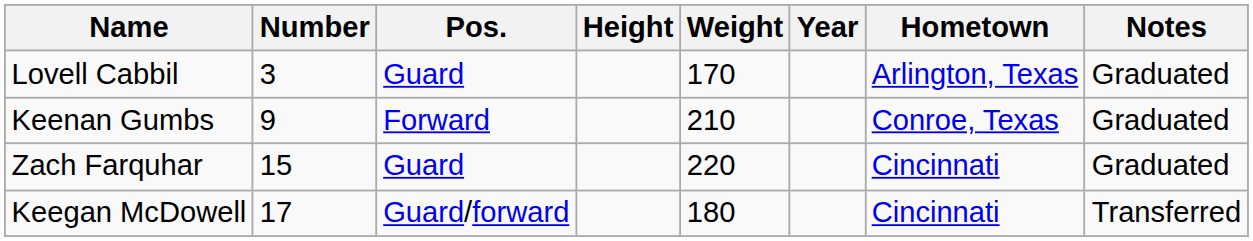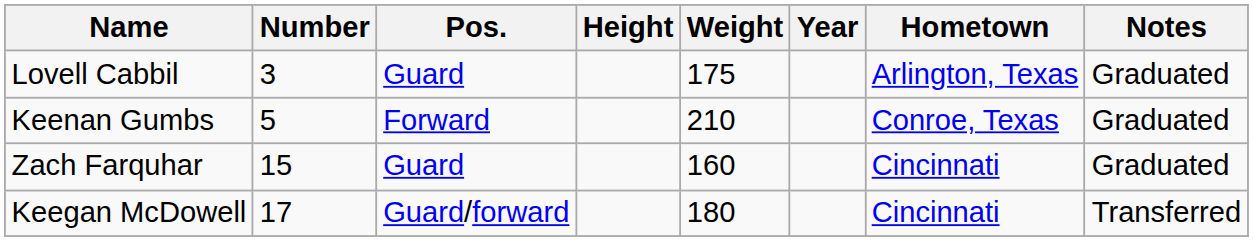 <table class="wikitable sortable" border="1">
 <tr>
 <th>Name</th>
 <th>Number</th>
 <th>Pos.</th>
 <th>Height</th>
 <th>Weight</th>
 <th>Year</th>
 <th>Hometown</th>
 <th class="unsortable">Notes</th>
 </tr>
 <tr>
 <td sortname>Lovell Cabbil</td>
 <td>3</td>
 <td><a href='#'>Guard</a></td>
 <td></td>
-<td>170</td>
+<td>175</td>
 <td></td>
 <td><a href='#'>Arlington, Texas</a></td>
 <td>Graduated</td>
 </tr>
 <tr>
 <td sortname>Keenan Gumbs</td>
-<td>9</td>
+<td>5</td>
 <td><a href='#'>Forward</a></td>
 <td></td>
 <td>210</td>
 <td></td>
 <td><a href='#'>Conroe, Texas</a></td>
 <td>Graduated</td>
 </tr>
 <tr>
 <td sortname>Zach Farquhar</td>
 <td>15</td>
 <td><a href='#'>Guard</a></td>
 <td></td>
-<td>220</td>
+<td>160</td>
 <td></td>
 <td><a href='#'>Cincinnati</a></td>
 <td>Graduated</td>
 </tr>
 <tr>
 <td sortname>Keegan McDowell</td>
 <td>17</td>
 <td><a href='#'>Guard</a>/<a href='#'>forward</a></td>
 <td></td>
 <td>180</td>
 <td></td>
 <td><a href='#'>Cincinnati</a></td>
 <td>Transferred</td>
 </tr>
 </table>
